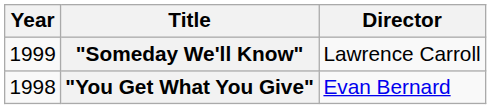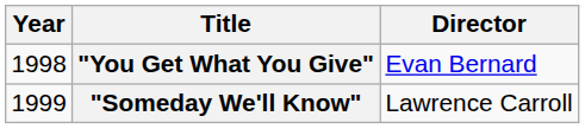 <table class="wikitable plainrowheaders">
 <tr>
 <th>Year</th>
 <th>Title</th>
 <th>Director</th>
 </tr>
 <tr>
+<td>1998</td>
+<th scope="row">"You Get What You Give"</th>
+<td><a href='#'>Evan Bernard</a></td>
+</tr>
+<tr>
 <td>1999</td>
 <th scope="row">"Someday We'll Know"</th>
 <td>Lawrence Carroll</td>
 </tr>
-<tr>
-<td>1998</td>
-<th scope="row">"You Get What You Give"</th>
-<td><a href='#'>Evan Bernard</a></td>
-</tr>
 </table>
